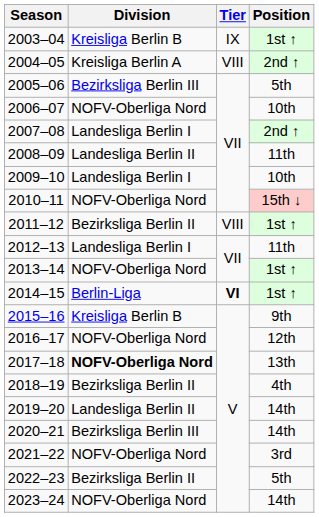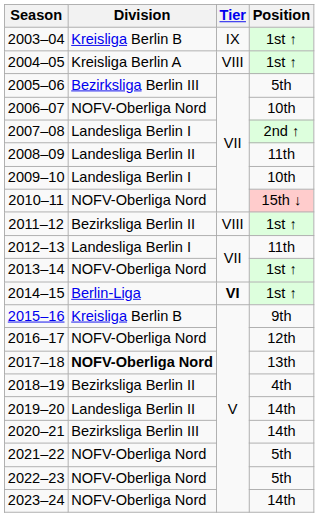 <table class="wikitable">
 <tr>
 <th>Season</th>
 <th>Division</th>
 <th><a href='#'>Tier</a></th>
 <th>Position</th>
 </tr>
 <tr align="center">
 <td>2003–04</td>
 <td align="left"><a href='#'>Kreisliga</a> Berlin B</td>
 <td>IX</td>
 <td style="background:#ddffdd">1st ↑</td>
 </tr>
 <tr align="center">
 <td>2004–05</td>
 <td align="left">Kreisliga Berlin A</td>
 <td>VIII</td>
-<td style="background:#ddffdd">2nd ↑</td>
+<td style="background:#ddffdd">1st ↑</td>
 </tr>
 <tr align="center">
 <td>2005–06</td>
 <td align="left"><a href='#'>Bezirksliga</a> Berlin III</td>
 <td rowspan=6>VII</td>
 <td>5th</td>
 </tr>
 <tr align="center">
 <td>2006–07</td>
 <td align="left">NOFV-Oberliga Nord</td>
 <td>10th</td>
 </tr>
 <tr align="center">
 <td>2007–08</td>
 <td align="left">Landesliga Berlin I</td>
 <td style="background:#ddffdd">2nd ↑</td>
 </tr>
 <tr align="center">
 <td>2008–09</td>
 <td align="left">Landesliga Berlin II</td>
 <td>11th</td>
 </tr>
 <tr align="center">
 <td>2009–10</td>
 <td align="left">Landesliga Berlin I</td>
 <td>10th</td>
 </tr>
 <tr align="center">
 <td>2010–11</td>
 <td align="left">NOFV-Oberliga Nord</td>
 <td style="background:#ffcccc">15th ↓</td>
 </tr>
 <tr align="center">
 <td>2011–12</td>
 <td align="left">Bezirksliga Berlin II</td>
 <td>VIII</td>
 <td style="background:#ddffdd">1st ↑</td>
 </tr>
 <tr align="center">
 <td>2012–13</td>
 <td align="left">Landesliga Berlin I</td>
 <td rowspan=2>VII</td>
 <td>11th</td>
 </tr>
 <tr align="center">
 <td>2013–14</td>
 <td align="left">NOFV-Oberliga Nord</td>
 <td style="background:#ddffdd">1st ↑</td>
 </tr>
 <tr align="center">
 <td>2014–15</td>
 <td align="left"><a href='#'>Berlin-Liga</a></td>
 <td><strong>VI</strong></td>
 <td style="background:#ddffdd">1st ↑</td>
 </tr>
 <tr align="center">
 <td><a href='#'>2015–16</a></td>
 <td align="left"><a href='#'>Kreisliga</a> Berlin B</td>
 <td rowspan=9>V</td>
 <td>9th</td>
 </tr>
 <tr align="center">
 <td>2016–17</td>
 <td align="left">NOFV-Oberliga Nord</td>
 <td>12th</td>
 </tr>
 <tr align="center">
 <td>2017–18</td>
 <td align="left"><strong>NOFV-Oberliga Nord</strong></td>
 <td>13th</td>
 </tr>
 <tr align="center">
 <td>2018–19</td>
 <td align="left">Bezirksliga Berlin II</td>
 <td>4th</td>
 </tr>
 <tr align="center">
 <td>2019–20</td>
 <td align="left">Landesliga Berlin II</td>
 <td>14th</td>
 </tr>
 <tr align="center">
 <td>2020–21</td>
 <td align="left">Bezirksliga Berlin III</td>
 <td>14th</td>
 </tr>
 <tr align="center">
 <td>2021–22</td>
 <td align="left">NOFV-Oberliga Nord</td>
-<td>3rd</td>
+<td>5th</td>
 </tr>
 <tr align="center">
 <td>2022–23</td>
-<td align="left">Bezirksliga Berlin II</td>
+<td align="left">NOFV-Oberliga Nord</td>
 <td>5th</td>
 </tr>
 <tr align="center">
 <td>2023–24</td>
 <td align="left">NOFV-Oberliga Nord</td>
 <td>14th</td>
 </tr>
 </table>
